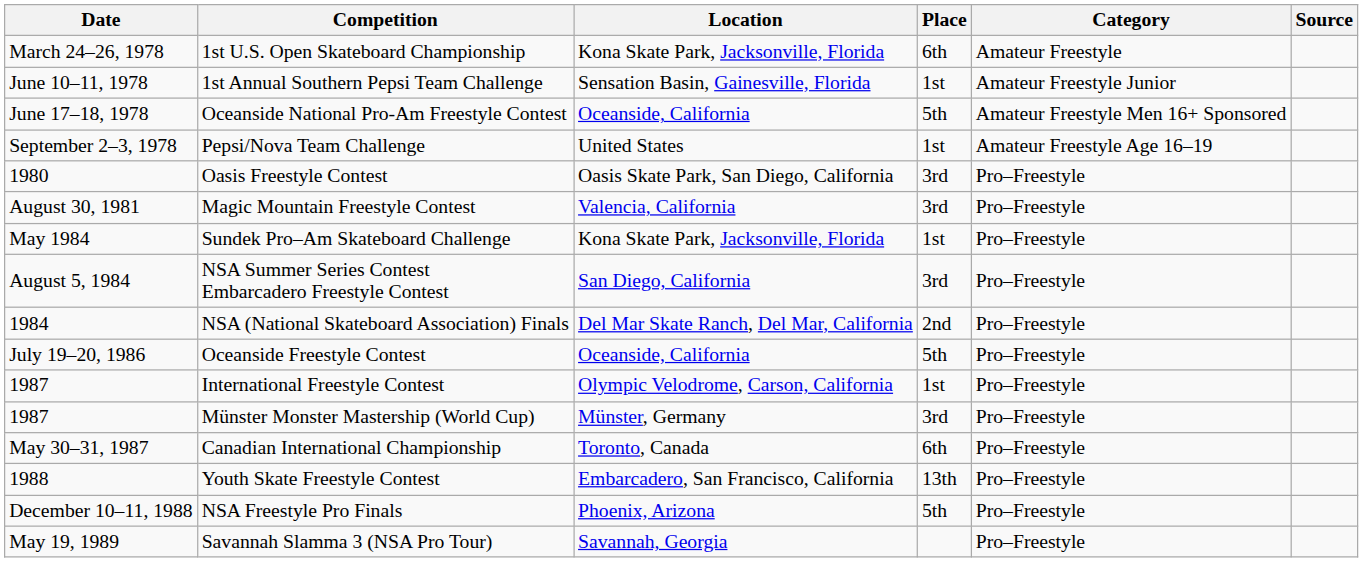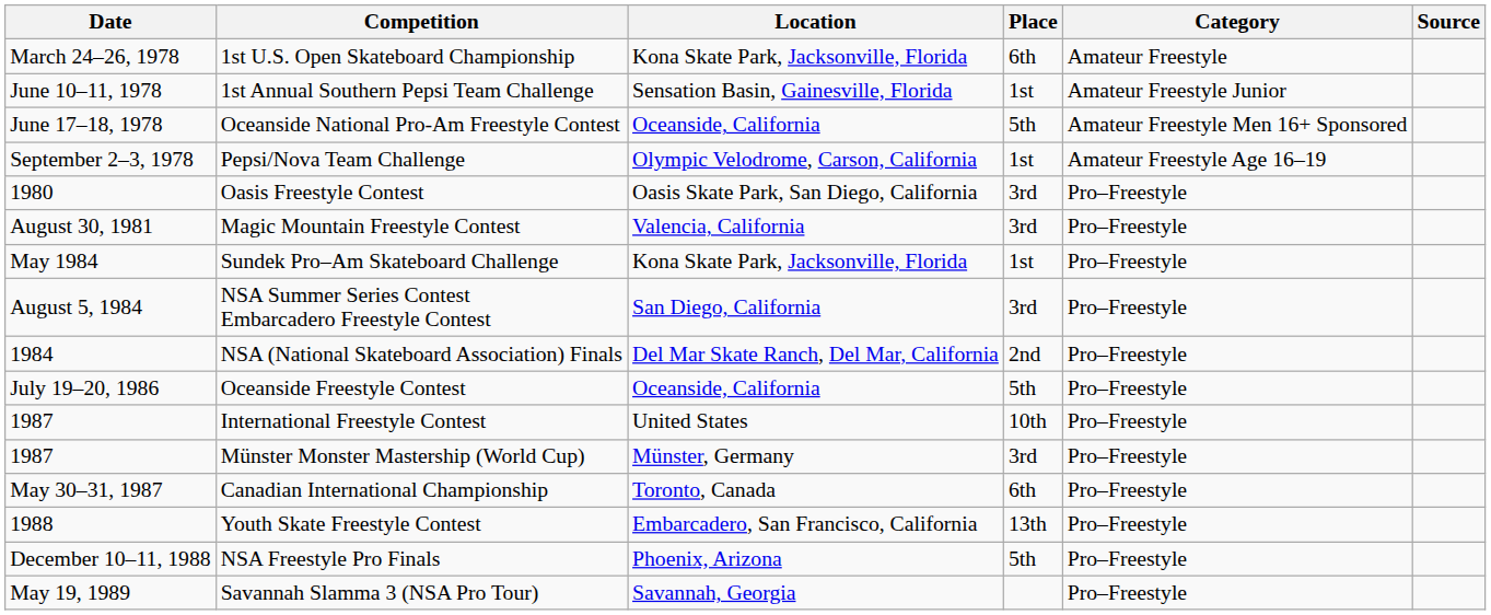 <table class="sortable wikitable">
 <tr>
 <th>Date</th>
 <th>Competition</th>
 <th>Location</th>
 <th>Place</th>
 <th>Category</th>
 <th>Source</th>
 </tr>
 <tr>
 <td>March 24–26, 1978</td>
 <td>1st U.S. Open Skateboard Championship</td>
 <td>Kona Skate Park, <a href='#'>Jacksonville, Florida</a></td>
 <td>6th</td>
 <td>Amateur Freestyle</td>
 <td></td>
 </tr>
 <tr>
 <td>June 10–11, 1978</td>
 <td>1st Annual Southern Pepsi Team Challenge</td>
 <td>Sensation Basin, <a href='#'>Gainesville, Florida</a></td>
 <td>1st</td>
 <td>Amateur Freestyle Junior</td>
 <td></td>
 </tr>
 <tr>
 <td>June 17–18, 1978</td>
 <td>Oceanside National Pro-Am Freestyle Contest</td>
 <td><a href='#'>Oceanside, California</a></td>
 <td>5th</td>
 <td>Amateur Freestyle Men 16+ Sponsored</td>
 <td></td>
 </tr>
 <tr>
 <td>September 2–3, 1978</td>
 <td>Pepsi/Nova Team Challenge</td>
-<td>United States</td>
+<td><a href='#'>Olympic Velodrome</a>, <a href='#'>Carson, California</a></td>
 <td>1st</td>
 <td>Amateur Freestyle Age 16–19</td>
 <td></td>
 </tr>
 <tr>
 <td>1980</td>
 <td>Oasis Freestyle Contest</td>
 <td>Oasis Skate Park, San Diego, California</td>
 <td>3rd</td>
 <td>Pro–Freestyle</td>
 <td></td>
 </tr>
 <tr>
 <td>August 30, 1981</td>
 <td>Magic Mountain Freestyle Contest</td>
 <td><a href='#'>Valencia, California</a></td>
 <td>3rd</td>
 <td>Pro–Freestyle</td>
 <td></td>
 </tr>
 <tr>
 <td>May 1984</td>
 <td>Sundek Pro–Am Skateboard Challenge</td>
 <td>Kona Skate Park, <a href='#'>Jacksonville, Florida</a></td>
 <td>1st</td>
 <td>Pro–Freestyle</td>
 <td></td>
 </tr>
 <tr>
 <td>August 5, 1984</td>
 <td>NSA Summer Series Contest<br>Embarcadero Freestyle Contest</td>
 <td><a href='#'>San Diego, California</a></td>
 <td>3rd</td>
 <td>Pro–Freestyle</td>
 <td></td>
 </tr>
 <tr>
 <td>1984</td>
 <td>NSA (National Skateboard Association) Finals</td>
 <td><a href='#'>Del Mar Skate Ranch</a>, <a href='#'>Del Mar, California</a></td>
 <td>2nd</td>
 <td>Pro–Freestyle</td>
 <td></td>
 </tr>
 <tr>
 <td>July 19–20, 1986</td>
 <td>Oceanside Freestyle Contest</td>
 <td><a href='#'>Oceanside, California</a></td>
 <td>5th</td>
 <td>Pro–Freestyle</td>
 <td></td>
 </tr>
 <tr>
 <td>1987</td>
 <td>International Freestyle Contest</td>
-<td><a href='#'>Olympic Velodrome</a>, <a href='#'>Carson, California</a></td>
-<td>1st</td>
+<td>United States</td>
+<td>10th</td>
 <td>Pro–Freestyle</td>
 <td></td>
 </tr>
 <tr>
 <td>1987</td>
 <td>Münster Monster Mastership (World Cup)</td>
 <td><a href='#'>Münster</a>, Germany</td>
 <td>3rd</td>
 <td>Pro–Freestyle</td>
 <td></td>
 </tr>
 <tr>
 <td>May 30–31, 1987</td>
 <td>Canadian International Championship</td>
 <td><a href='#'>Toronto</a>, Canada</td>
 <td>6th</td>
 <td>Pro–Freestyle</td>
 <td></td>
 </tr>
 <tr>
 <td>1988</td>
 <td>Youth Skate Freestyle Contest</td>
 <td><a href='#'>Embarcadero</a>, San Francisco, California</td>
 <td>13th</td>
 <td>Pro–Freestyle</td>
 <td></td>
 </tr>
 <tr>
 <td>December 10–11, 1988</td>
 <td>NSA Freestyle Pro Finals</td>
 <td><a href='#'>Phoenix, Arizona</a></td>
 <td>5th</td>
 <td>Pro–Freestyle</td>
 <td></td>
 </tr>
 <tr>
 <td>May 19, 1989</td>
 <td>Savannah Slamma 3 (NSA Pro Tour)</td>
 <td><a href='#'>Savannah, Georgia</a></td>
 <td></td>
 <td>Pro–Freestyle</td>
 <td></td>
 </tr>
 </table>
